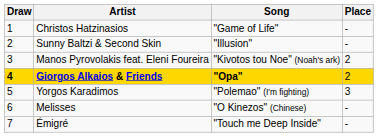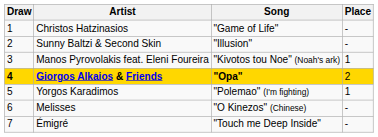 <table class="sortable wikitable" style="margin: 1em auto 1em auto">
 <tr>
 <th>Draw</th>
 <th>Artist</th>
 <th>Song</th>
 <th>Place</th>
 </tr>
 <tr>
 <td>1</td>
 <td>Christos Hatzinasios</td>
 <td>"Game of Life"</td>
 <td>-</td>
 </tr>
 <tr>
 <td>2</td>
 <td>Sunny Baltzi & Second Skin</td>
 <td>"Illusion"</td>
 <td>-</td>
 </tr>
 <tr>
 <td>3</td>
 <td>Manos Pyrovolakis feat. Eleni Foureira</td>
 <td>"Kivotos tou Noe" <small>(Noah's ark)</small></td>
-<td>2</td>
+<td>1</td>
 </tr>
 <tr bgcolor = "#FFD700">
 <td><strong>4</strong></td>
 <td><strong><a href='#'>Giorgos Alkaios</a> & <a href='#'>Friends</a></strong></td>
 <td><strong>"Opa"</strong></td>
 <td>2</td>
 </tr>
 <tr>
 <td>5</td>
 <td>Yorgos Karadimos</td>
 <td>"Polemao" <small>(I'm fighting)</small></td>
-<td>3</td>
+<td>1</td>
 </tr>
 <tr>
 <td>6</td>
 <td>Melisses</td>
 <td>"O Kinezos" <small>(Chinese)</small></td>
 <td>-</td>
 </tr>
 <tr>
 <td>7</td>
 <td>Émigré</td>
 <td>"Touch me Deep Inside"</td>
 <td>-</td>
 </tr>
 </table>
